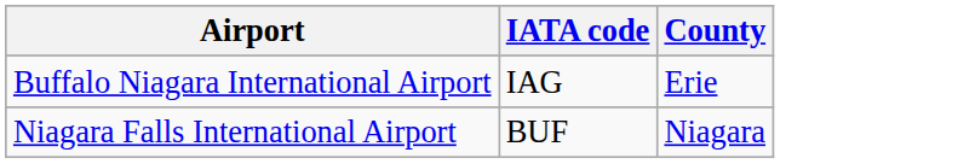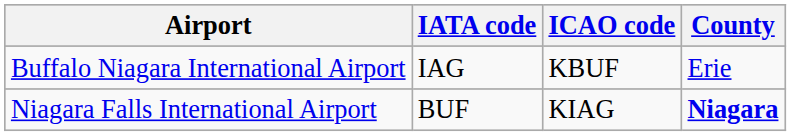 <table class="wikitable">
 <tr>
 <th valign=bottom>Airport</th>
 <th valign=bottom><a href='#'>IATA code</a></th>
+<th valign=bottom><a href='#'>ICAO code</a></th>
 <th valign=bottom><a href='#'>County</a></th>
 </tr>
 <tr>
 <td><a href='#'>Buffalo Niagara International Airport</a></td>
 <td>IAG</td>
+<td>KBUF</td>
 <td><a href='#'>Erie</a></td>
 </tr>
 <tr>
 <td><a href='#'>Niagara Falls International Airport</a></td>
 <td>BUF</td>
-<td><a href='#'>Niagara</a></td>
+<td>KIAG</td>
+<td><strong><a href='#'>Niagara</a></strong></td>
 </tr>
 </table>
